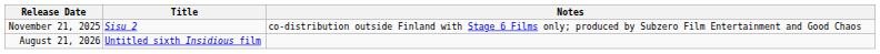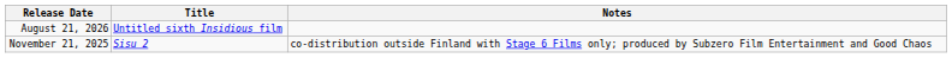 <table class="wikitable sortable" style="width:100%;">
 <tr>
 <th>Release Date</th>
 <th>Title</th>
 <th>Notes</th>
 </tr>
 <tr>
+<td style="text-align:right;">August 21, 2026</td>
+<td><a href='#'>Untitled sixth <em>Insidious</em> film</a></td>
+<td></td>
+</tr>
+<tr>
 <td style="text-align:right;">November 21, 2025</td>
 <td><em><a href='#'>Sisu 2</a></em></td>
 <td>co-distribution outside Finland with <a href='#'>Stage 6 Films</a> only; produced by Subzero Film Entertainment and Good Chaos</td>
 </tr>
-<tr>
-<td style="text-align:right;">August 21, 2026</td>
-<td><a href='#'>Untitled sixth <em>Insidious</em> film</a></td>
-<td></td>
-</tr>
 </table>
